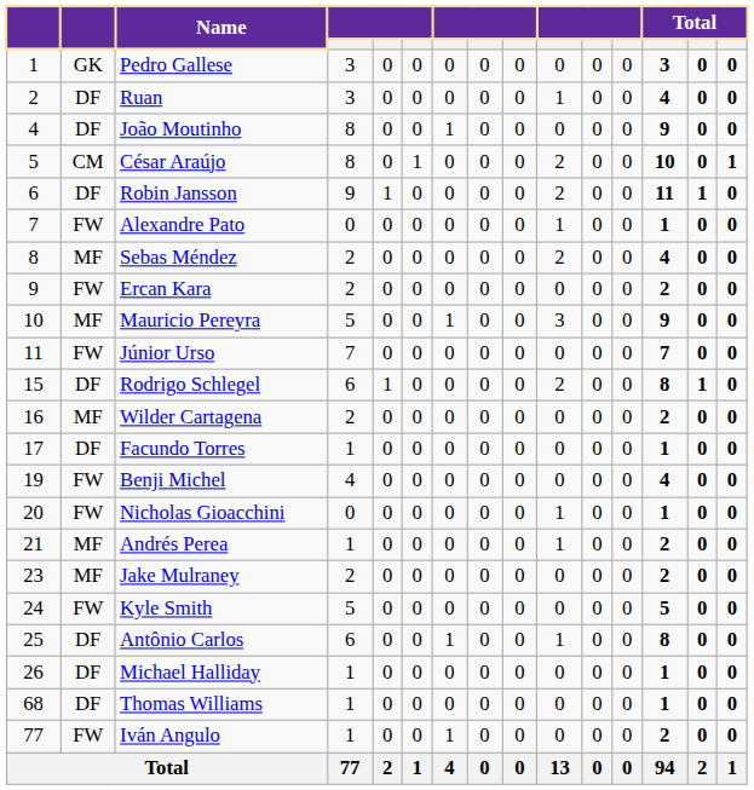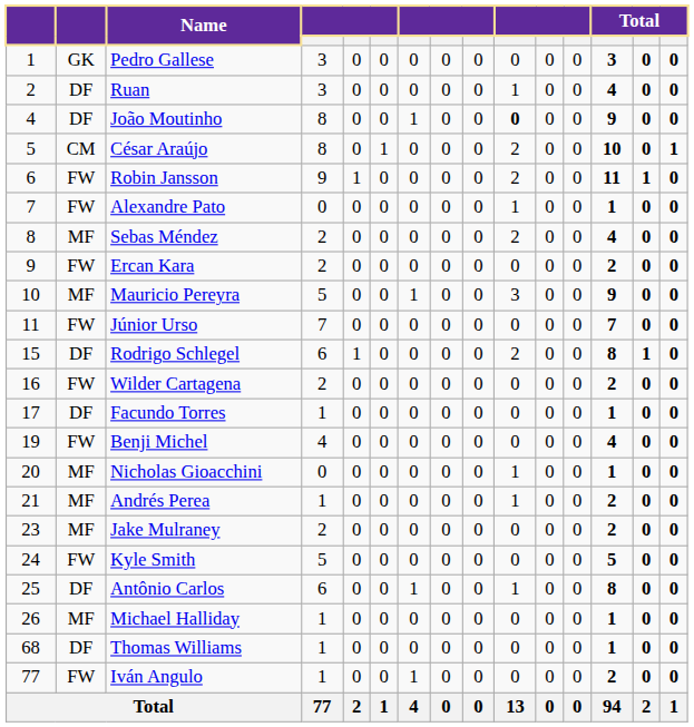 <table class="wikitable sortable" style="text-align:center;">
 <tr>
 <th rowspan="2" style="background:#5E299A; color:white; border:2px solid #F8E196; width:35px;" scope="col"></th>
 <th rowspan="2" style="background:#5E299A; color:white; border:2px solid #F8E196; width:35px;" scope="col"></th>
 <th rowspan="2" style="background:#5E299A; color:white; border:2px solid #F8E196; width:160px;" scope="col">Name</th>
 <th colspan="3" style="background:#5E299A; color:white; border:2px solid #F8E196; width:75px;" scope="col"></th>
 <th colspan="3" style="background:#5E299A; color:white; border:2px solid #F8E196; width:75px;" scope="col"></th>
 <th colspan="3" style="background:#5E299A; color:white; border:2px solid #F8E196; width:75px;" scope="col"></th>
 <th colspan="3" style="background:#5E299A; color:white; border:2px solid #F8E196; width:75px;" scope="col">Total</th>
 </tr>
 <tr>
 <th></th>
 <th></th>
 <th></th>
 <th></th>
 <th></th>
 <th></th>
 <th></th>
 <th></th>
 <th></th>
 <th></th>
 <th></th>
 <th></th>
 </tr>
 <tr>
 <td>1</td>
 <td>GK</td>
 <td align="left"> <a href='#'>Pedro Gallese</a></td>
 <td>3</td>
 <td>0</td>
 <td>0</td>
 <td>0</td>
 <td>0</td>
 <td>0</td>
 <td>0</td>
 <td>0</td>
 <td>0</td>
 <td><strong>3</strong></td>
 <td><strong>0</strong></td>
 <td><strong>0</strong></td>
 </tr>
 <tr>
 <td>2</td>
 <td>DF</td>
 <td align="left"> <a href='#'>Ruan</a></td>
 <td>3</td>
 <td>0</td>
 <td>0</td>
 <td>0</td>
 <td>0</td>
 <td>0</td>
 <td>1</td>
 <td>0</td>
 <td>0</td>
 <td><strong>4</strong></td>
 <td><strong>0</strong></td>
 <td><strong>0</strong></td>
 </tr>
 <tr>
 <td>4</td>
 <td>DF</td>
 <td align="left"> <a href='#'>João Moutinho</a></td>
 <td>8</td>
 <td>0</td>
 <td>0</td>
 <td>1</td>
 <td>0</td>
 <td>0</td>
-<td>0</td>
+<td><strong>0</strong></td>
 <td>0</td>
 <td>0</td>
 <td><strong>9</strong></td>
 <td><strong>0</strong></td>
 <td><strong>0</strong></td>
 </tr>
 <tr>
 <td>5</td>
 <td>CM</td>
 <td align="left"> <a href='#'>César Araújo</a></td>
 <td>8</td>
 <td>0</td>
 <td>1</td>
 <td>0</td>
 <td>0</td>
 <td>0</td>
 <td>2</td>
 <td>0</td>
 <td>0</td>
 <td><strong>10</strong></td>
 <td><strong>0</strong></td>
 <td><strong>1</strong></td>
 </tr>
 <tr>
 <td>6</td>
-<td>DF</td>
+<td>FW</td>
 <td align="left"> <a href='#'>Robin Jansson</a></td>
 <td>9</td>
 <td>1</td>
 <td>0</td>
 <td>0</td>
 <td>0</td>
 <td>0</td>
 <td>2</td>
 <td>0</td>
 <td>0</td>
 <td><strong>11</strong></td>
 <td><strong>1</strong></td>
 <td><strong>0</strong></td>
 </tr>
 <tr>
 <td>7</td>
 <td>FW</td>
 <td align="left"> <a href='#'>Alexandre Pato</a></td>
 <td>0</td>
 <td>0</td>
 <td>0</td>
 <td>0</td>
 <td>0</td>
 <td>0</td>
 <td>1</td>
 <td>0</td>
 <td>0</td>
 <td><strong>1</strong></td>
 <td><strong>0</strong></td>
 <td><strong>0</strong></td>
 </tr>
 <tr>
 <td>8</td>
 <td>MF</td>
 <td align="left"> <a href='#'>Sebas Méndez</a></td>
 <td>2</td>
 <td>0</td>
 <td>0</td>
 <td>0</td>
 <td>0</td>
 <td>0</td>
 <td>2</td>
 <td>0</td>
 <td>0</td>
 <td><strong>4</strong></td>
 <td><strong>0</strong></td>
 <td><strong>0</strong></td>
 </tr>
 <tr>
 <td>9</td>
 <td>FW</td>
 <td align="left"> <a href='#'>Ercan Kara</a></td>
 <td>2</td>
 <td>0</td>
 <td>0</td>
 <td>0</td>
 <td>0</td>
 <td>0</td>
 <td>0</td>
 <td>0</td>
 <td>0</td>
 <td><strong>2</strong></td>
 <td><strong>0</strong></td>
 <td><strong>0</strong></td>
 </tr>
 <tr>
 <td>10</td>
 <td>MF</td>
 <td align="left"> <a href='#'>Mauricio Pereyra</a></td>
 <td>5</td>
 <td>0</td>
 <td>0</td>
 <td>1</td>
 <td>0</td>
 <td>0</td>
 <td>3</td>
 <td>0</td>
 <td>0</td>
 <td><strong>9</strong></td>
 <td><strong>0</strong></td>
 <td><strong>0</strong></td>
 </tr>
 <tr>
 <td>11</td>
 <td>FW</td>
 <td align="left"> <a href='#'>Júnior Urso</a></td>
 <td>7</td>
 <td>0</td>
 <td>0</td>
 <td>0</td>
 <td>0</td>
 <td>0</td>
 <td>0</td>
 <td>0</td>
 <td>0</td>
 <td><strong>7</strong></td>
 <td><strong>0</strong></td>
 <td><strong>0</strong></td>
 </tr>
 <tr>
 <td>15</td>
 <td>DF</td>
 <td align="left"> <a href='#'>Rodrigo Schlegel</a></td>
 <td>6</td>
 <td>1</td>
 <td>0</td>
 <td>0</td>
 <td>0</td>
 <td>0</td>
 <td>2</td>
 <td>0</td>
 <td>0</td>
 <td><strong>8</strong></td>
 <td><strong>1</strong></td>
 <td><strong>0</strong></td>
 </tr>
 <tr>
 <td>16</td>
-<td>MF</td>
+<td>FW</td>
 <td align="left"> <a href='#'>Wilder Cartagena</a></td>
 <td>2</td>
 <td>0</td>
 <td>0</td>
 <td>0</td>
 <td>0</td>
 <td>0</td>
 <td>0</td>
 <td>0</td>
 <td>0</td>
 <td><strong>2</strong></td>
 <td><strong>0</strong></td>
 <td><strong>0</strong></td>
 </tr>
 <tr>
 <td>17</td>
 <td>DF</td>
 <td align="left"> <a href='#'>Facundo Torres</a></td>
 <td>1</td>
 <td>0</td>
 <td>0</td>
 <td>0</td>
 <td>0</td>
 <td>0</td>
 <td>0</td>
 <td>0</td>
 <td>0</td>
 <td><strong>1</strong></td>
 <td><strong>0</strong></td>
 <td><strong>0</strong></td>
 </tr>
 <tr>
 <td>19</td>
 <td>FW</td>
 <td align="left"> <a href='#'>Benji Michel</a></td>
 <td>4</td>
 <td>0</td>
 <td>0</td>
 <td>0</td>
 <td>0</td>
 <td>0</td>
 <td>0</td>
 <td>0</td>
 <td>0</td>
 <td><strong>4</strong></td>
 <td><strong>0</strong></td>
 <td><strong>0</strong></td>
 </tr>
 <tr>
 <td>20</td>
-<td>FW</td>
+<td>MF</td>
 <td align="left"> <a href='#'>Nicholas Gioacchini</a></td>
 <td>0</td>
 <td>0</td>
 <td>0</td>
 <td>0</td>
 <td>0</td>
 <td>0</td>
 <td>1</td>
 <td>0</td>
 <td>0</td>
 <td><strong>1</strong></td>
 <td><strong>0</strong></td>
 <td><strong>0</strong></td>
 </tr>
 <tr>
 <td>21</td>
 <td>MF</td>
 <td align="left"> <a href='#'>Andrés Perea</a></td>
 <td>1</td>
 <td>0</td>
 <td>0</td>
 <td>0</td>
 <td>0</td>
 <td>0</td>
 <td>1</td>
 <td>0</td>
 <td>0</td>
 <td><strong>2</strong></td>
 <td><strong>0</strong></td>
 <td><strong>0</strong></td>
 </tr>
 <tr>
 <td>23</td>
 <td>MF</td>
 <td align="left"> <a href='#'>Jake Mulraney</a></td>
 <td>2</td>
 <td>0</td>
 <td>0</td>
 <td>0</td>
 <td>0</td>
 <td>0</td>
 <td>0</td>
 <td>0</td>
 <td>0</td>
 <td><strong>2</strong></td>
 <td><strong>0</strong></td>
 <td><strong>0</strong></td>
 </tr>
 <tr>
 <td>24</td>
 <td>FW</td>
 <td align="left"> <a href='#'>Kyle Smith</a></td>
 <td>5</td>
 <td>0</td>
 <td>0</td>
 <td>0</td>
 <td>0</td>
 <td>0</td>
 <td>0</td>
 <td>0</td>
 <td>0</td>
 <td><strong>5</strong></td>
 <td><strong>0</strong></td>
 <td><strong>0</strong></td>
 </tr>
 <tr>
 <td>25</td>
 <td>DF</td>
 <td align="left"> <a href='#'>Antônio Carlos</a></td>
 <td>6</td>
 <td>0</td>
 <td>0</td>
 <td>1</td>
 <td>0</td>
 <td>0</td>
 <td>1</td>
 <td>0</td>
 <td>0</td>
 <td><strong>8</strong></td>
 <td><strong>0</strong></td>
 <td><strong>0</strong></td>
 </tr>
 <tr>
 <td>26</td>
-<td>DF</td>
+<td>MF</td>
 <td align="left"> <a href='#'>Michael Halliday</a></td>
 <td>1</td>
 <td>0</td>
 <td>0</td>
 <td>0</td>
 <td>0</td>
 <td>0</td>
 <td>0</td>
 <td>0</td>
 <td>0</td>
 <td><strong>1</strong></td>
 <td><strong>0</strong></td>
 <td><strong>0</strong></td>
 </tr>
 <tr>
 <td>68</td>
 <td>DF</td>
 <td align="left"> <a href='#'>Thomas Williams</a></td>
 <td>1</td>
 <td>0</td>
 <td>0</td>
 <td>0</td>
 <td>0</td>
 <td>0</td>
 <td>0</td>
 <td>0</td>
 <td>0</td>
 <td><strong>1</strong></td>
 <td><strong>0</strong></td>
 <td><strong>0</strong></td>
 </tr>
 <tr>
 <td>77</td>
 <td>FW</td>
 <td align="left"> <a href='#'>Iván Angulo</a></td>
 <td>1</td>
 <td>0</td>
 <td>0</td>
 <td>1</td>
 <td>0</td>
 <td>0</td>
 <td>0</td>
 <td>0</td>
 <td>0</td>
 <td><strong>2</strong></td>
 <td><strong>0</strong></td>
 <td><strong>0</strong></td>
 </tr>
 <tr>
 <th colspan="3">Total</th>
 <th>77</th>
 <th>2</th>
 <th>1</th>
 <th>4</th>
 <th>0</th>
 <th>0</th>
 <th>13</th>
 <th>0</th>
 <th>0</th>
 <th>94</th>
 <th>2</th>
 <th>1</th>
 </tr>
 </table>
